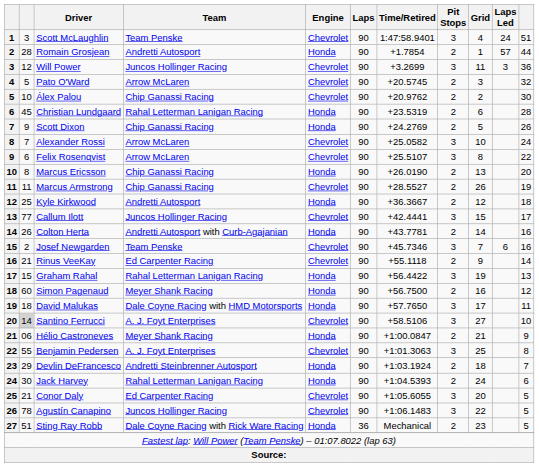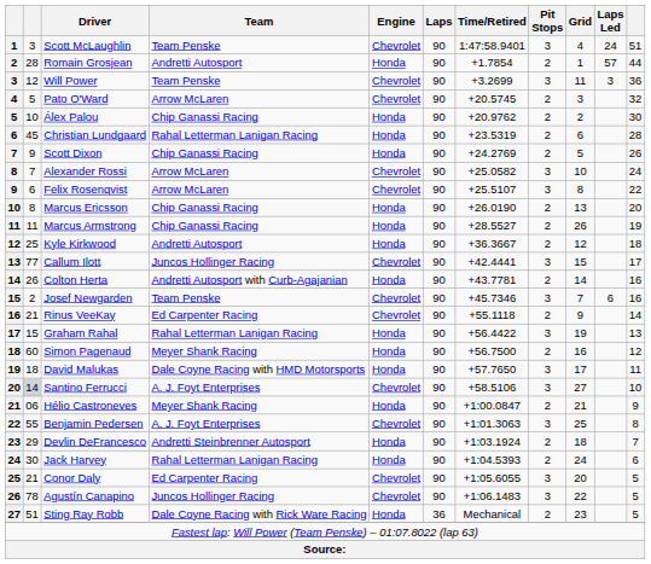 <table class="wikitable sortable" style="font-size:95%;">
 <tr>
 <th scope="col"></th>
 <th scope="col"></th>
 <th scope="col">Driver</th>
 <th scope="col">Team</th>
 <th scope="col">Engine</th>
 <th class="unsortable" scope="col">Laps</th>
 <th class="unsortable" scope="col">Time/Retired</th>
 <th scope="col">Pit<br>Stops</th>
 <th scope="col">Grid</th>
 <th scope="col">Laps<br>Led</th>
 <th scope="col"></th>
 </tr>
 <tr>
 <th>1</th>
 <td align="center">3</td>
 <td> <a href='#'>Scott McLaughlin</a></td>
 <td><a href='#'>Team Penske</a></td>
 <td><a href='#'>Chevrolet</a></td>
 <td align="center">90</td>
 <td align="center">1:47:58.9401</td>
 <td align="center">3</td>
 <td align="center">4</td>
 <td align="center">24</td>
 <td align="center">51</td>
 </tr>
 <tr>
 <th>2</th>
 <td align="center">28</td>
 <td> <a href='#'>Romain Grosjean</a></td>
 <td><a href='#'>Andretti Autosport</a></td>
 <td><a href='#'>Honda</a></td>
 <td align="center">90</td>
 <td align="center">+1.7854</td>
 <td align="center">2</td>
 <td align="center">1</td>
 <td align="center">57</td>
 <td align="center">44</td>
 </tr>
 <tr>
 <th>3</th>
 <td align="center">12</td>
 <td> <a href='#'>Will Power</a> <strong></strong></td>
-<td><a href='#'>Juncos Hollinger Racing</a></td>
+<td><a href='#'>Team Penske</a></td>
 <td><a href='#'>Chevrolet</a></td>
 <td align="center">90</td>
 <td align="center">+3.2699</td>
 <td align="center">3</td>
 <td align="center">11</td>
 <td align="center">3</td>
 <td align="center">36</td>
 </tr>
 <tr>
 <th>4</th>
 <td align="center">5</td>
 <td> <a href='#'>Pato O'Ward</a> <strong></strong></td>
 <td><a href='#'>Arrow McLaren</a></td>
 <td><a href='#'>Chevrolet</a></td>
 <td align="center">90</td>
 <td align="center">+20.5745</td>
 <td align="center">2</td>
 <td align="center">3</td>
 <td align="center"></td>
 <td align="center">32</td>
 </tr>
 <tr>
 <th>5</th>
 <td align="center">10</td>
 <td> <a href='#'>Álex Palou</a> <strong></strong></td>
 <td><a href='#'>Chip Ganassi Racing</a></td>
-<td><a href='#'>Chevrolet</a></td>
+<td><a href='#'>Honda</a></td>
 <td align="center">90</td>
 <td align="center">+20.9762</td>
 <td align="center">2</td>
 <td align="center">2</td>
 <td align="center"></td>
 <td align="center">30</td>
 </tr>
 <tr>
 <th>6</th>
 <td align="center">45</td>
 <td> <a href='#'>Christian Lundgaard</a></td>
 <td><a href='#'>Rahal Letterman Lanigan Racing</a></td>
 <td><a href='#'>Honda</a></td>
 <td align="center">90</td>
 <td align="center">+23.5319</td>
 <td align="center">2</td>
 <td align="center">6</td>
 <td align="center"></td>
 <td align="center">28</td>
 </tr>
 <tr>
 <th>7</th>
 <td align="center">9</td>
 <td> <a href='#'>Scott Dixon</a></td>
 <td><a href='#'>Chip Ganassi Racing</a></td>
 <td><a href='#'>Honda</a></td>
 <td align="center">90</td>
 <td align="center">+24.2769</td>
 <td align="center">2</td>
 <td align="center">5</td>
 <td align="center"></td>
 <td align="center">26</td>
 </tr>
 <tr>
 <th>8</th>
 <td align="center">7</td>
 <td> <a href='#'>Alexander Rossi</a></td>
 <td><a href='#'>Arrow McLaren</a></td>
 <td><a href='#'>Chevrolet</a></td>
 <td align="center">90</td>
 <td align="center">+25.0582</td>
 <td align="center">3</td>
 <td align="center">10</td>
 <td align="center"></td>
 <td align="center">24</td>
 </tr>
 <tr>
 <th>9</th>
 <td align="center">6</td>
 <td> <a href='#'>Felix Rosenqvist</a></td>
 <td><a href='#'>Arrow McLaren</a></td>
 <td><a href='#'>Chevrolet</a></td>
 <td align="center">90</td>
 <td align="center">+25.5107</td>
 <td align="center">3</td>
 <td align="center">8</td>
 <td align="center"></td>
 <td align="center">22</td>
 </tr>
 <tr>
 <th>10</th>
 <td align="center">8</td>
 <td> <a href='#'>Marcus Ericsson</a></td>
 <td><a href='#'>Chip Ganassi Racing</a></td>
 <td><a href='#'>Honda</a></td>
 <td align="center">90</td>
 <td align="center">+26.0190</td>
 <td align="center">2</td>
 <td align="center">13</td>
 <td align="center"></td>
 <td align="center">20</td>
 </tr>
 <tr>
 <th>11</th>
 <td align="center">11</td>
 <td> <a href='#'>Marcus Armstrong</a> <strong></strong></td>
 <td><a href='#'>Chip Ganassi Racing</a></td>
-<td><a href='#'>Chevrolet</a></td>
+<td><a href='#'>Honda</a></td>
 <td align="center">90</td>
 <td align="center">+28.5527</td>
 <td align="center">2</td>
 <td align="center">26</td>
 <td align="center"></td>
 <td align="center">19</td>
 </tr>
 <tr>
 <th>12</th>
 <td align="center">25</td>
 <td> <a href='#'>Kyle Kirkwood</a></td>
 <td><a href='#'>Andretti Autosport</a></td>
 <td><a href='#'>Honda</a></td>
 <td align="center">90</td>
 <td align="center">+36.3667</td>
 <td align="center">2</td>
 <td align="center">12</td>
 <td align="center"></td>
 <td align="center">18</td>
 </tr>
 <tr>
 <th>13</th>
 <td align="center">77</td>
 <td> <a href='#'>Callum Ilott</a></td>
 <td><a href='#'>Juncos Hollinger Racing</a></td>
 <td><a href='#'>Chevrolet</a></td>
 <td align="center">90</td>
 <td align="center">+42.4441</td>
 <td align="center">3</td>
 <td align="center">15</td>
 <td align="center"></td>
 <td align="center">17</td>
 </tr>
 <tr>
 <th>14</th>
 <td align="center">26</td>
 <td> <a href='#'>Colton Herta</a></td>
 <td><a href='#'>Andretti Autosport</a> with <a href='#'>Curb-Agajanian</a></td>
 <td><a href='#'>Honda</a></td>
 <td align="center">90</td>
 <td align="center">+43.7781</td>
 <td align="center">2</td>
 <td align="center">14</td>
 <td align="center"></td>
 <td align="center">16</td>
 </tr>
 <tr>
 <th>15</th>
 <td align="center">2</td>
 <td> <a href='#'>Josef Newgarden</a> <strong></strong></td>
 <td><a href='#'>Team Penske</a></td>
 <td><a href='#'>Chevrolet</a></td>
 <td align="center">90</td>
 <td align="center">+45.7346</td>
 <td align="center">3</td>
 <td align="center">7</td>
 <td align="center">6</td>
 <td align="center">16</td>
 </tr>
 <tr>
 <th>16</th>
 <td align="center">21</td>
 <td> <a href='#'>Rinus VeeKay</a></td>
 <td><a href='#'>Ed Carpenter Racing</a></td>
 <td><a href='#'>Chevrolet</a></td>
 <td align="center">90</td>
 <td align="center">+55.1118</td>
 <td align="center">2</td>
 <td align="center">9</td>
 <td align="center"></td>
 <td align="center">14</td>
 </tr>
 <tr>
 <th>17</th>
 <td align="center">15</td>
 <td> <a href='#'>Graham Rahal</a></td>
 <td><a href='#'>Rahal Letterman Lanigan Racing</a></td>
 <td><a href='#'>Honda</a></td>
 <td align="center">90</td>
 <td align="center">+56.4422</td>
 <td align="center">3</td>
 <td align="center">19</td>
 <td align="center"></td>
 <td align="center">13</td>
 </tr>
 <tr>
 <th>18</th>
 <td align="center">60</td>
 <td> <a href='#'>Simon Pagenaud</a> <strong></strong></td>
 <td><a href='#'>Meyer Shank Racing</a></td>
 <td><a href='#'>Honda</a></td>
 <td align="center">90</td>
 <td align="center">+56.7500</td>
 <td align="center">2</td>
 <td align="center">16</td>
 <td align="center"></td>
 <td align="center">12</td>
 </tr>
 <tr>
 <th>19</th>
 <td align="center">18</td>
 <td> <a href='#'>David Malukas</a></td>
 <td><a href='#'>Dale Coyne Racing</a> with <a href='#'>HMD Motorsports</a></td>
 <td><a href='#'>Honda</a></td>
 <td align="center">90</td>
 <td align="center">+57.7650</td>
 <td align="center">3</td>
 <td align="center">17</td>
 <td align="center"></td>
 <td align="center">11</td>
 </tr>
 <tr>
 <th>20</th>
 <td align="center" style="background: lightgrey;">14</td>
 <td> <a href='#'>Santino Ferrucci</a></td>
 <td><a href='#'>A. J. Foyt Enterprises</a></td>
 <td><a href='#'>Chevrolet</a></td>
 <td align="center">90</td>
 <td align="center">+58.5106</td>
 <td align="center">3</td>
 <td align="center">27</td>
 <td align="center"></td>
 <td align="center">10</td>
 </tr>
 <tr>
 <th>21</th>
 <td align="center">06</td>
 <td> <a href='#'>Hélio Castroneves</a> <strong></strong></td>
 <td><a href='#'>Meyer Shank Racing</a></td>
 <td><a href='#'>Honda</a></td>
 <td align="center">90</td>
 <td align="center">+1:00.0847</td>
 <td align="center">2</td>
 <td align="center">21</td>
 <td align="center"></td>
 <td align="center">9</td>
 </tr>
 <tr>
 <th>22</th>
 <td align="center">55</td>
 <td> <a href='#'>Benjamin Pedersen</a> <strong></strong></td>
 <td><a href='#'>A. J. Foyt Enterprises</a></td>
 <td><a href='#'>Chevrolet</a></td>
 <td align="center">90</td>
 <td align="center">+1:01.3063</td>
 <td align="center">3</td>
 <td align="center">25</td>
 <td align="center"></td>
 <td align="center">8</td>
 </tr>
 <tr>
 <th>23</th>
 <td align="center">29</td>
 <td> <a href='#'>Devlin DeFrancesco</a></td>
 <td><a href='#'>Andretti Steinbrenner Autosport</a></td>
 <td><a href='#'>Honda</a></td>
 <td align="center">90</td>
 <td align="center">+1:03.1924</td>
 <td align="center">2</td>
 <td align="center">18</td>
 <td align="center"></td>
 <td align="center">7</td>
 </tr>
 <tr>
 <th>24</th>
 <td align="center">30</td>
 <td> <a href='#'>Jack Harvey</a></td>
 <td><a href='#'>Rahal Letterman Lanigan Racing</a></td>
 <td><a href='#'>Honda</a></td>
 <td align="center">90</td>
 <td align="center">+1:04.5393</td>
 <td align="center">2</td>
 <td align="center">24</td>
 <td align="center"></td>
 <td align="center">6</td>
 </tr>
 <tr>
 <th>25</th>
 <td align="center">21</td>
 <td> <a href='#'>Conor Daly</a></td>
 <td><a href='#'>Ed Carpenter Racing</a></td>
 <td><a href='#'>Chevrolet</a></td>
 <td align="center">90</td>
 <td align="center">+1:05.6055</td>
 <td align="center">3</td>
 <td align="center">20</td>
 <td align="center"></td>
 <td align="center">5</td>
 </tr>
 <tr>
 <th>26</th>
 <td align="center">78</td>
 <td> <a href='#'>Agustín Canapino</a> <strong></strong></td>
 <td><a href='#'>Juncos Hollinger Racing</a></td>
 <td><a href='#'>Chevrolet</a></td>
 <td align="center">90</td>
 <td align="center">+1:06.1483</td>
 <td align="center">3</td>
 <td align="center">22</td>
 <td align="center"></td>
 <td align="center">5</td>
 </tr>
 <tr>
 <th>27</th>
 <td align="center">51</td>
 <td> <a href='#'>Sting Ray Robb</a> <strong></strong></td>
 <td><a href='#'>Dale Coyne Racing</a> with <a href='#'>Rick Ware Racing</a></td>
 <td><a href='#'>Honda</a></td>
 <td align="center">36</td>
 <td align="center">Mechanical</td>
 <td align="center">2</td>
 <td align="center">23</td>
 <td align="center"></td>
 <td align="center">5</td>
 </tr>
 <tr>
 </tr>
 <tr class="sortbottom">
 <td colspan="11" style="text-align:center"><em><a href='#'>Fastest lap</a>:  <a href='#'>Will Power</a> (<a href='#'>Team Penske</a>) – 01:07.8022 (lap 63)</em></td>
 </tr>
 <tr class="sortbottom">
 <th colspan="11">Source:</th>
 </tr>
 </table>
